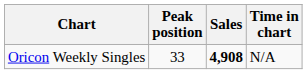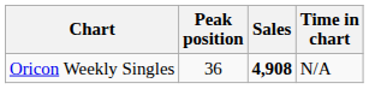 <table class="wikitable">
 <tr>
 <th>Chart</th>
 <th>Peak<br>position</th>
 <th>Sales</th>
 <th>Time in<br>chart</th>
 </tr>
 <tr>
 <td><a href='#'>Oricon</a> Weekly Singles</td>
-<td style="text-align:center;">33</td>
+<td style="text-align:center;">36</td>
 <td><strong>4,908</strong></td>
 <td>N/A</td>
 </tr>
 </table>
